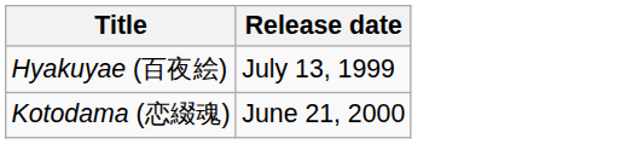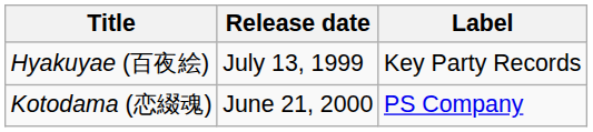 <table class="wikitable">
 <tr>
 <th>Title</th>
 <th>Release date</th>
+<th>Label</th>
 </tr>
 <tr>
 <td><em>Hyakuyae</em> (百夜絵)</td>
 <td>July 13, 1999</td>
+<td>Key Party Records</td>
 </tr>
 <tr>
 <td><em>Kotodama</em> (恋綴魂)</td>
 <td>June 21, 2000</td>
+<td><a href='#'>PS Company</a></td>
 </tr>
 </table>
